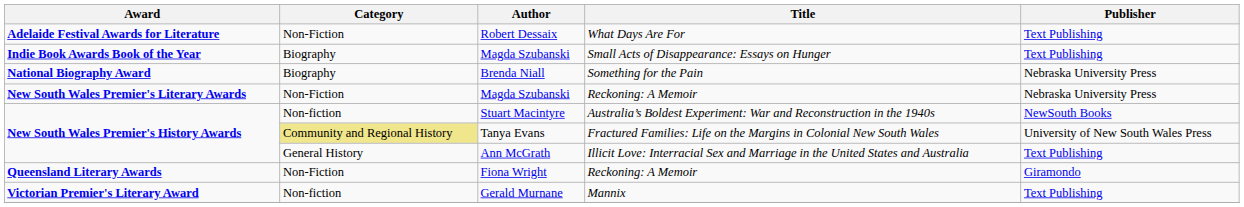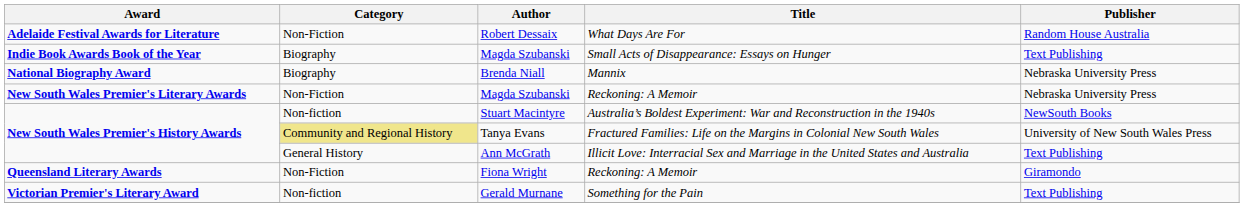 <table class="wikitable" width=100%>
 <tr>
 <th>Award</th>
 <th>Category</th>
 <th>Author</th>
 <th>Title</th>
 <th>Publisher</th>
 </tr>
 <tr>
 <td><strong><a href='#'>Adelaide Festival Awards for Literature</a></strong></td>
 <td>Non-Fiction</td>
 <td><a href='#'>Robert Dessaix</a></td>
 <td><em>What Days Are For</em></td>
-<td><a href='#'>Text Publishing</a></td>
+<td><a href='#'>Random House Australia</a></td>
 </tr>
 <tr>
 <td><strong><a href='#'>Indie Book Awards Book of the Year</a></strong></td>
 <td>Biography</td>
 <td><a href='#'>Magda Szubanski</a></td>
 <td><em>Small Acts of Disappearance: Essays on Hunger</em></td>
 <td><a href='#'>Text Publishing</a></td>
 </tr>
 <tr>
 <td><strong><a href='#'>National Biography Award</a></strong></td>
 <td>Biography</td>
 <td><a href='#'>Brenda Niall</a></td>
-<td><em>Something for the Pain</em></td>
+<td><em>Mannix</em></td>
 <td>Nebraska University Press</td>
 </tr>
 <tr>
 <td><strong><a href='#'>New South Wales Premier's Literary Awards</a></strong></td>
 <td>Non-Fiction</td>
 <td><a href='#'>Magda Szubanski</a></td>
 <td><em>Reckoning: A Memoir</em></td>
 <td>Nebraska University Press</td>
 </tr>
 <tr>
 <td rowspan=3><strong><a href='#'>New South Wales Premier's History Awards</a></strong></td>
 <td>Non-fiction</td>
 <td><a href='#'>Stuart Macintyre</a></td>
 <td><em>Australia’s Boldest Experiment: War and Reconstruction in the 1940s</em></td>
 <td><a href='#'>NewSouth Books</a></td>
 </tr>
 <tr>
 <td style="background: khaki;">Community and Regional History</td>
 <td>Tanya Evans</td>
 <td><em>Fractured Families: Life on the Margins in Colonial New South Wales</em></td>
 <td>University of New South Wales Press</td>
 </tr>
 <tr>
 <td>General History</td>
 <td><a href='#'>Ann McGrath</a></td>
 <td><em>Illicit Love: Interracial Sex and Marriage in the United States and Australia</em></td>
 <td><a href='#'>Text Publishing</a></td>
 </tr>
 <tr>
 <td><strong><a href='#'>Queensland Literary Awards</a></strong></td>
 <td>Non-Fiction</td>
 <td><a href='#'>Fiona Wright</a></td>
 <td><em>Reckoning: A Memoir</em></td>
 <td><a href='#'>Giramondo</a></td>
 </tr>
 <tr>
 <td><strong><a href='#'>Victorian Premier's Literary Award</a></strong></td>
 <td>Non-fiction</td>
 <td><a href='#'>Gerald Murnane</a></td>
-<td><em>Mannix</em></td>
+<td><em>Something for the Pain</em></td>
 <td><a href='#'>Text Publishing</a></td>
 </tr>
 <tr>
 </tr>
 </table>
